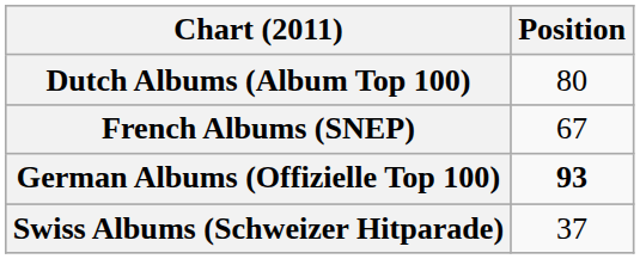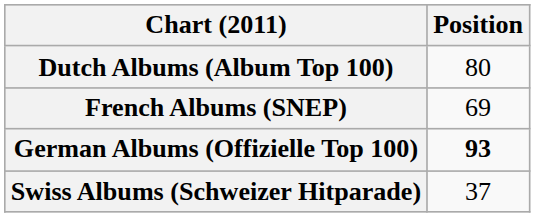 <table class="wikitable sortable plainrowheaders" style="text-align:center">
 <tr>
 <th scope="col">Chart (2011)</th>
 <th scope="col">Position</th>
 </tr>
 <tr>
 <th scope="row">Dutch Albums (Album Top 100)</th>
 <td>80</td>
 </tr>
 <tr>
 <th scope="row">French Albums (SNEP)</th>
-<td>67</td>
+<td>69</td>
 </tr>
 <tr>
 <th scope="row">German Albums (Offizielle Top 100)</th>
 <td><strong>93</strong></td>
 </tr>
 <tr>
 <th scope="row">Swiss Albums (Schweizer Hitparade)</th>
 <td>37</td>
 </tr>
 </table>
